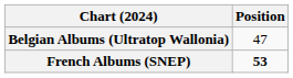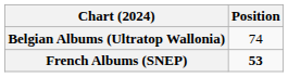 <table class="wikitable sortable plainrowheaders" style="text-align:center">
 <tr>
 <th scope="col">Chart (2024)</th>
 <th scope="col">Position</th>
 </tr>
 <tr>
 <th scope="row">Belgian Albums (Ultratop Wallonia)</th>
-<td>47</td>
+<td>74</td>
 </tr>
 <tr>
 <th scope="row">French Albums (SNEP)</th>
 <td><strong>53</strong></td>
 </tr>
 </table>
